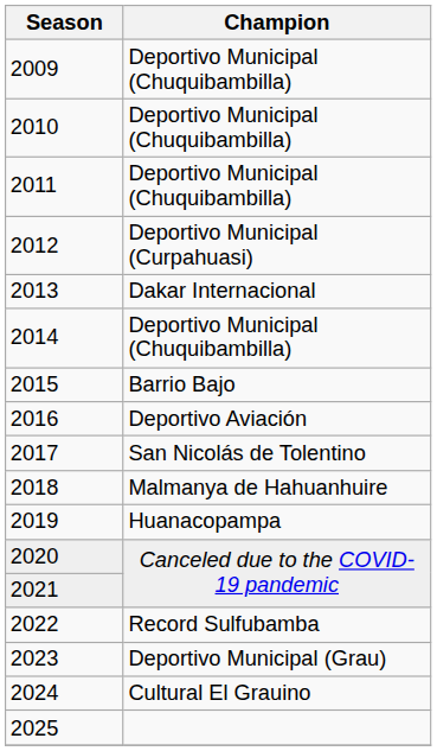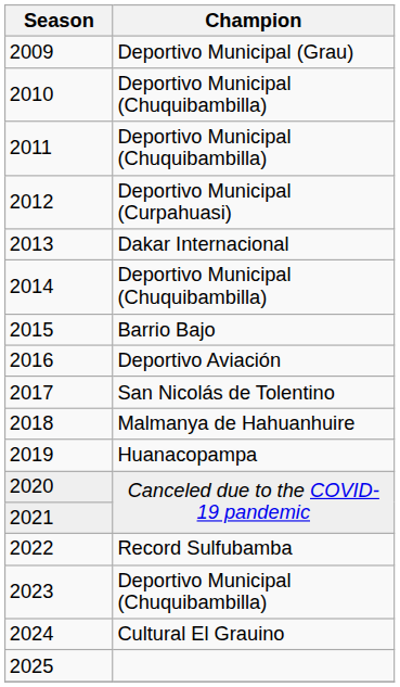 <table class="wikitable sortable">
 <tr>
 <th width=80px>Season</th>
 <th width=220px>Champion</th>
 </tr>
 <tr>
 <td>2009</td>
-<td>Deportivo Municipal (Chuquibambilla)</td>
+<td>Deportivo Municipal (Grau)</td>
 </tr>
 <tr>
 <td>2010</td>
 <td>Deportivo Municipal (Chuquibambilla)</td>
 </tr>
 <tr>
 <td>2011</td>
 <td>Deportivo Municipal (Chuquibambilla)</td>
 </tr>
 <tr>
 <td>2012</td>
 <td>Deportivo Municipal (Curpahuasi)</td>
 </tr>
 <tr>
 <td>2013</td>
 <td>Dakar Internacional</td>
 </tr>
 <tr>
 <td>2014</td>
 <td>Deportivo Municipal (Chuquibambilla)</td>
 </tr>
 <tr>
 <td>2015</td>
 <td>Barrio Bajo</td>
 </tr>
 <tr>
 <td>2016</td>
 <td>Deportivo Aviación</td>
 </tr>
 <tr>
 <td>2017</td>
 <td>San Nicolás de Tolentino</td>
 </tr>
 <tr>
 <td>2018</td>
 <td>Malmanya de Hahuanhuire</td>
 </tr>
 <tr>
 <td>2019</td>
 <td>Huanacopampa</td>
 </tr>
 <tr bgcolor=#efefef>
 <td>2020</td>
 <td rowspan=2 colspan="1" align=center><em>Canceled due to the <a href='#'>COVID-19 pandemic</a></em></td>
 </tr>
 <tr bgcolor=#efefef>
 <td>2021</td>
 </tr>
 <tr>
 <td>2022</td>
 <td>Record Sulfubamba</td>
 </tr>
 <tr>
 <td>2023</td>
-<td>Deportivo Municipal (Grau)</td>
+<td>Deportivo Municipal (Chuquibambilla)</td>
 </tr>
 <tr>
 <td>2024</td>
 <td>Cultural El Grauino</td>
 </tr>
 <tr>
 <td>2025</td>
 <td></td>
 </tr>
 <tr>
 </tr>
 </table>
